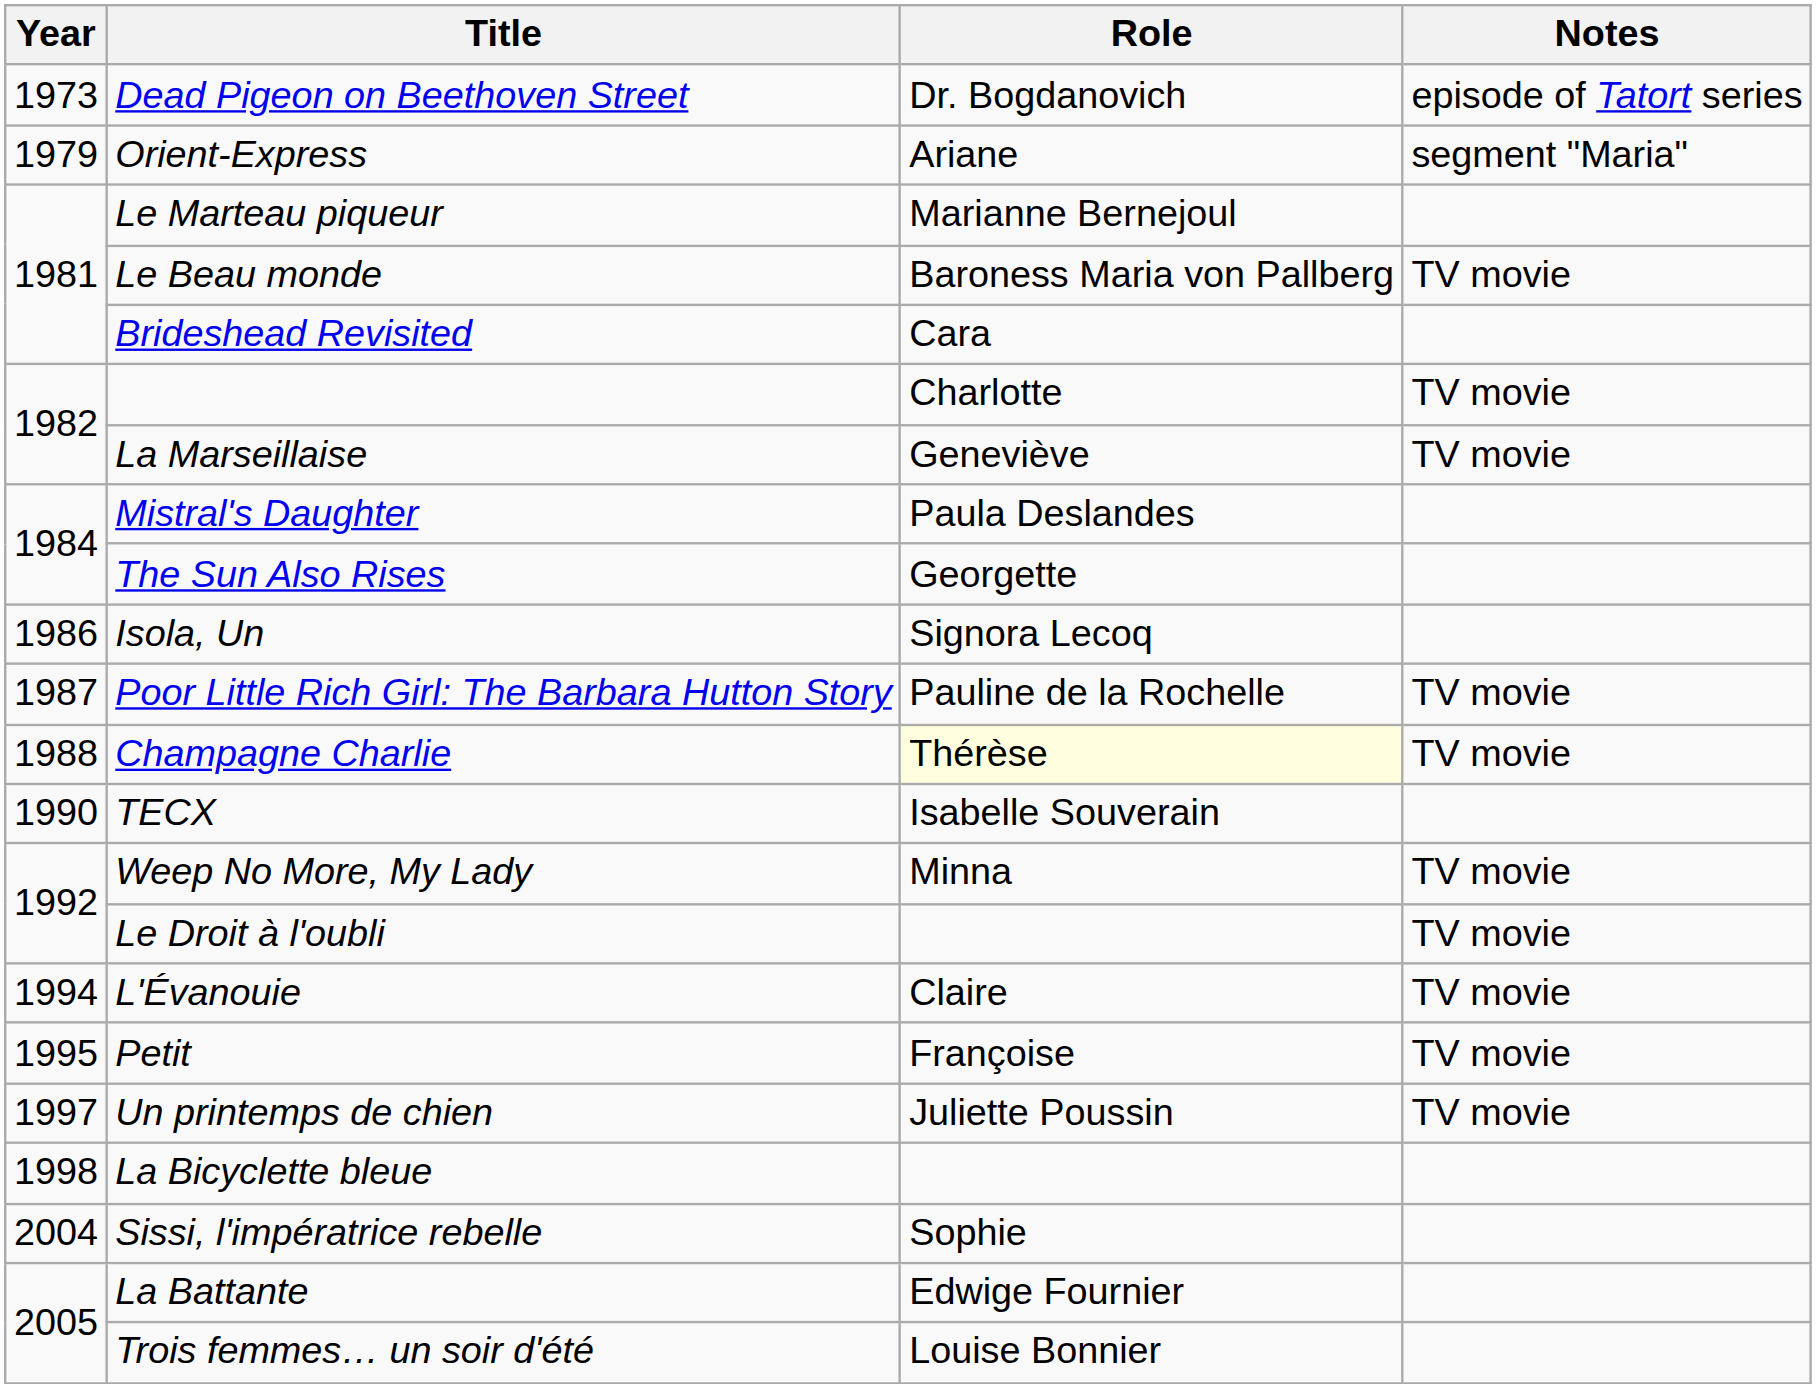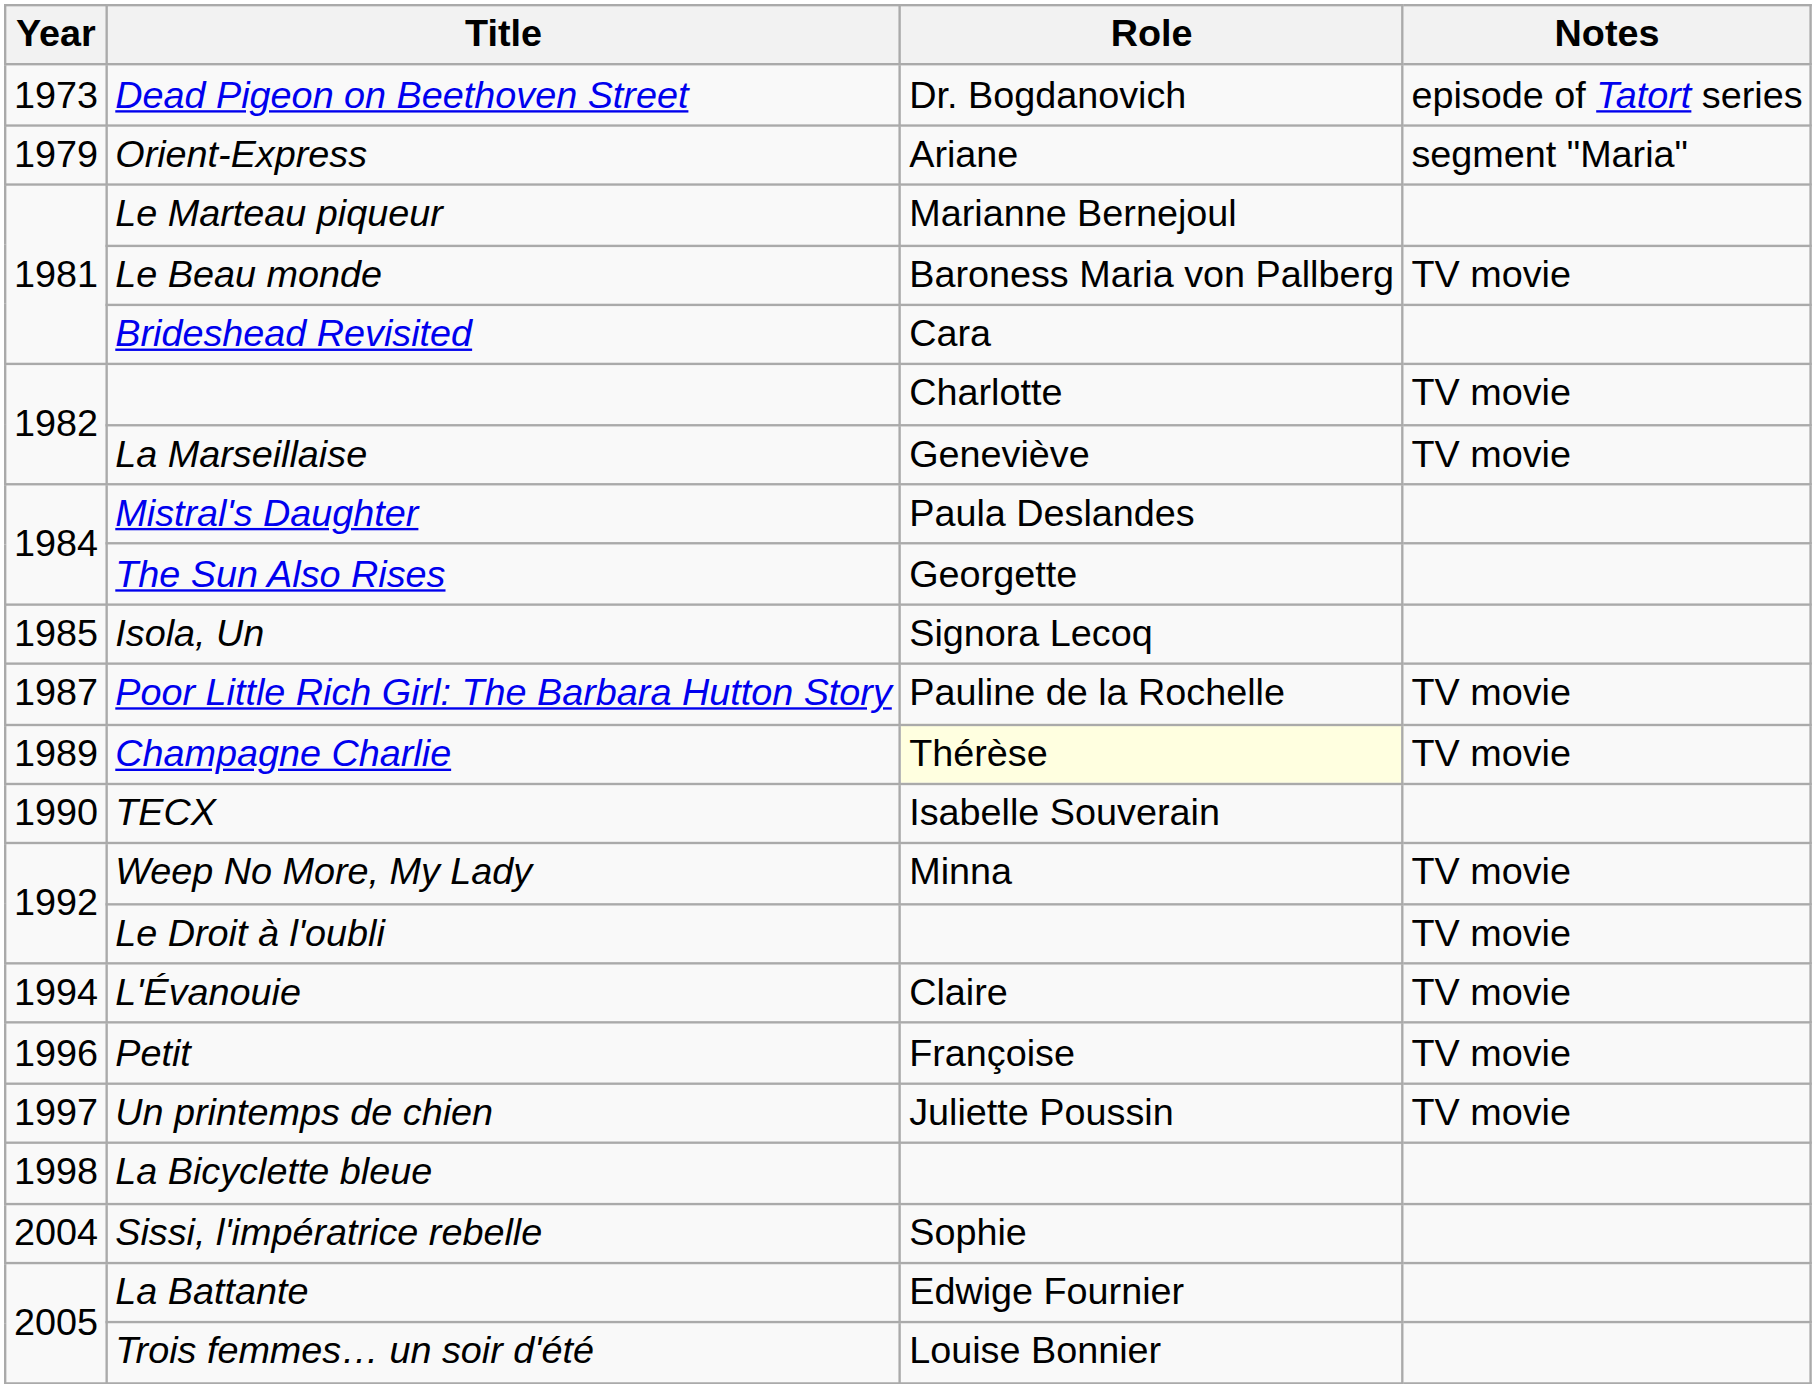 <table class="wikitable sortable">
 <tr>
 <th>Year</th>
 <th>Title</th>
 <th>Role</th>
 <th class="unsortable">Notes</th>
 </tr>
 <tr>
 <td>1973</td>
 <td><em><a href='#'>Dead Pigeon on Beethoven Street</a></em></td>
 <td>Dr. Bogdanovich</td>
 <td>episode of <em><a href='#'>Tatort</a></em> series</td>
 </tr>
 <tr>
 <td>1979</td>
 <td><em>Orient-Express</em></td>
 <td>Ariane</td>
 <td>segment "Maria"</td>
 </tr>
 <tr>
 <td rowspan="3">1981</td>
 <td><em>Le Marteau piqueur</em></td>
 <td>Marianne Bernejoul</td>
 <td></td>
 </tr>
 <tr>
 <td><em>Le Beau monde</em></td>
 <td>Baroness Maria von Pallberg</td>
 <td>TV movie</td>
 </tr>
 <tr>
 <td><em><a href='#'>Brideshead Revisited</a></em></td>
 <td>Cara</td>
 <td></td>
 </tr>
 <tr>
 <td rowspan="2">1982</td>
 <td><em></em></td>
 <td>Charlotte</td>
 <td>TV movie</td>
 </tr>
 <tr>
 <td><em>La Marseillaise</em></td>
 <td>Geneviève</td>
 <td>TV movie</td>
 </tr>
 <tr>
 <td rowspan="2">1984</td>
 <td><em><a href='#'>Mistral's Daughter</a></em></td>
 <td>Paula Deslandes</td>
 <td></td>
 </tr>
 <tr>
 <td><em><a href='#'>The Sun Also Rises</a></em></td>
 <td>Georgette</td>
 <td></td>
 </tr>
 <tr>
-<td>1986</td>
+<td>1985</td>
 <td><em>Isola, Un</em></td>
 <td>Signora Lecoq</td>
 <td></td>
 </tr>
 <tr>
 <td>1987</td>
 <td><em><a href='#'>Poor Little Rich Girl: The Barbara Hutton Story</a></em></td>
 <td>Pauline de la Rochelle</td>
 <td>TV movie</td>
 </tr>
 <tr>
-<td>1988</td>
+<td>1989</td>
 <td><em><a href='#'>Champagne Charlie</a></em></td>
 <td style="background: lightyellow;">Thérèse</td>
 <td>TV movie</td>
 </tr>
 <tr>
 <td>1990</td>
 <td><em>TECX</em></td>
 <td>Isabelle Souverain</td>
 <td></td>
 </tr>
 <tr>
 <td rowspan="2">1992</td>
 <td><em>Weep No More, My Lady</em></td>
 <td>Minna</td>
 <td>TV movie</td>
 </tr>
 <tr>
 <td><em>Le Droit à l'oubli</em></td>
 <td></td>
 <td>TV movie</td>
 </tr>
 <tr>
 <td>1994</td>
 <td><em>L'Évanouie</em></td>
 <td>Claire</td>
 <td>TV movie</td>
 </tr>
 <tr>
-<td>1995</td>
+<td>1996</td>
 <td><em>Petit</em></td>
 <td>Françoise</td>
 <td>TV movie</td>
 </tr>
 <tr>
 <td>1997</td>
 <td><em>Un printemps de chien</em></td>
 <td>Juliette Poussin</td>
 <td>TV movie</td>
 </tr>
 <tr>
 <td>1998</td>
 <td><em>La Bicyclette bleue</em></td>
 <td></td>
 <td></td>
 </tr>
 <tr>
 <td>2004</td>
 <td><em>Sissi, l'impératrice rebelle</em></td>
 <td>Sophie</td>
 <td></td>
 </tr>
 <tr>
 <td rowspan="2">2005</td>
 <td><em>La Battante</em></td>
 <td>Edwige Fournier</td>
 <td></td>
 </tr>
 <tr>
 <td><em>Trois femmes… un soir d'été</em></td>
 <td>Louise Bonnier</td>
 <td></td>
 </tr>
 </table>
